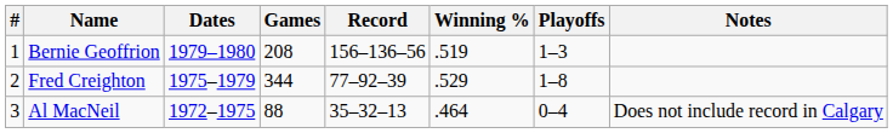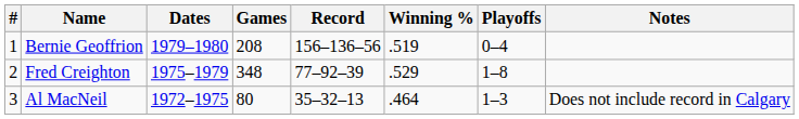 <table class="wikitable">
 <tr>
 <th>#</th>
 <th>Name</th>
 <th>Dates</th>
 <th>Games</th>
 <th>Record</th>
 <th>Winning %</th>
 <th>Playoffs</th>
 <th>Notes</th>
 </tr>
 <tr>
 <td align=center>1</td>
 <td><a href='#'>Bernie Geoffrion</a></td>
 <td><a href='#'>1979–1980</a></td>
 <td>208</td>
 <td>156–136–56</td>
 <td>.519</td>
-<td>1–3</td>
+<td>0–4</td>
 <td></td>
 </tr>
 <tr>
 <td align=center>2</td>
 <td><a href='#'>Fred Creighton</a></td>
 <td><a href='#'>1975</a>–<a href='#'>1979</a></td>
-<td>344</td>
+<td>348</td>
 <td>77–92–39</td>
 <td>.529</td>
 <td>1–8</td>
 <td></td>
 </tr>
 <tr>
 <td align=center>3</td>
 <td><a href='#'>Al MacNeil</a></td>
 <td><a href='#'>1972</a>–<a href='#'>1975</a></td>
-<td>88</td>
+<td>80</td>
 <td>35–32–13</td>
 <td>.464</td>
-<td>0–4</td>
+<td>1–3</td>
 <td>Does not include record in <a href='#'>Calgary</a></td>
 </tr>
 </table>
